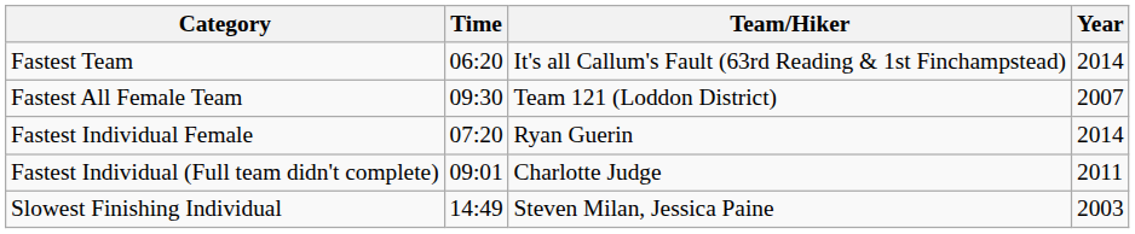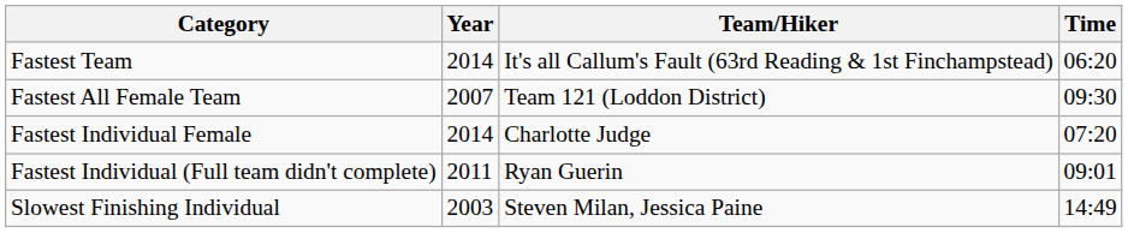 <table class="wikitable">
 <tr>
 <th>Category</th>
+<th>Year</th>
+<th>Team/Hiker</th>
 <th>Time</th>
-<th>Team/Hiker</th>
-<th>Year</th>
 </tr>
 <tr>
 <td>Fastest Team</td>
+<td>2014</td>
+<td>It's all Callum's Fault (63rd Reading & 1st Finchampstead)</td>
 <td>06:20</td>
-<td>It's all Callum's Fault (63rd Reading & 1st Finchampstead)</td>
-<td>2014</td>
 </tr>
 <tr>
 <td>Fastest All Female Team</td>
+<td>2007</td>
+<td>Team 121 (Loddon District)</td>
 <td>09:30</td>
-<td>Team 121 (Loddon District)</td>
-<td>2007</td>
 </tr>
 <tr>
 <td>Fastest Individual Female</td>
+<td>2014</td>
+<td>Charlotte Judge</td>
 <td>07:20</td>
-<td>Ryan Guerin</td>
-<td>2014</td>
 </tr>
 <tr>
 <td>Fastest Individual (Full team didn't complete)</td>
+<td>2011</td>
+<td>Ryan Guerin</td>
 <td>09:01</td>
-<td>Charlotte Judge</td>
-<td>2011</td>
 </tr>
 <tr>
 <td>Slowest Finishing Individual</td>
+<td>2003</td>
+<td>Steven Milan, Jessica Paine</td>
 <td>14:49</td>
-<td>Steven Milan, Jessica Paine</td>
-<td>2003</td>
 </tr>
 </table>
